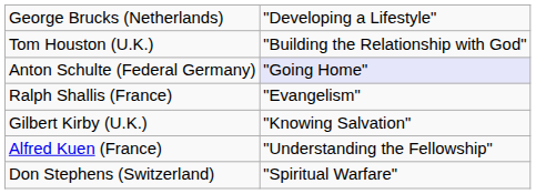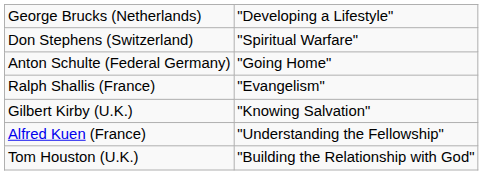 <table class="wikitable">
 <tr>
 <td>George Brucks (Netherlands)</td>
 <td>"Developing a Lifestyle"</td>
 </tr>
 <tr>
-<td>Tom Houston (U.K.)</td>
-<td>"Building the Relationship with God"</td>
+<td>Don Stephens (Switzerland)</td>
+<td>"Spiritual Warfare"</td>
 </tr>
 <tr>
 <td>Anton Schulte (Federal Germany)</td>
-<td style="background: lavender;">"Going Home"</td>
+<td>"Going Home"</td>
 </tr>
 <tr>
 <td>Ralph Shallis (France)</td>
 <td>"Evangelism"</td>
 </tr>
 <tr>
 <td>Gilbert Kirby (U.K.)</td>
 <td>"Knowing Salvation"</td>
 </tr>
 <tr>
 <td><a href='#'>Alfred Kuen</a> (France)</td>
 <td>"Understanding the Fellowship"</td>
 </tr>
 <tr>
-<td>Don Stephens (Switzerland)</td>
-<td>"Spiritual Warfare"</td>
+<td>Tom Houston (U.K.)</td>
+<td>"Building the Relationship with God"</td>
 </tr>
 </table>
